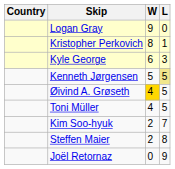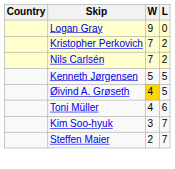 <table class="wikitable">
 <tr>
 <th>Country</th>
 <th>Skip</th>
 <th>W</th>
 <th>L</th>
 </tr>
 <tr bgcolor=#ffffcc>
 <td></td>
 <td><a href='#'>Logan Gray</a></td>
 <td>9</td>
 <td>0</td>
 </tr>
 <tr bgcolor=#ffffcc>
 <td></td>
 <td><a href='#'>Kristopher Perkovich</a></td>
-<td>8</td>
-<td>1</td>
+<td>7</td>
+<td>2</td>
 </tr>
 <tr bgcolor=#ffffcc>
 <td></td>
-<td><a href='#'>Kyle George</a></td>
-<td>6</td>
-<td>3</td>
+<td><a href='#'>Nils Carlsén</a></td>
+<td>7</td>
+<td>2</td>
 </tr>
 <tr>
 <td></td>
 <td><a href='#'>Kenneth Jørgensen</a></td>
 <td>5</td>
-<td style="background: khaki;">5</td>
+<td>5</td>
 </tr>
 <tr>
 <td></td>
 <td><a href='#'>Øivind A. Grøseth</a></td>
 <td style="background: gold;">4</td>
 <td>5</td>
 </tr>
 <tr>
 <td></td>
 <td><a href='#'>Toni Müller</a></td>
 <td>4</td>
-<td>5</td>
+<td>6</td>
 </tr>
 <tr>
 <td></td>
 <td><a href='#'>Kim Soo-hyuk</a></td>
-<td>2</td>
+<td>3</td>
 <td>7</td>
 </tr>
 <tr>
 <td></td>
 <td><a href='#'>Steffen Maier</a></td>
 <td>2</td>
-<td>8</td>
-</tr>
-<tr>
-<td></td>
-<td><a href='#'>Joël Retornaz</a></td>
-<td>0</td>
-<td>9</td>
+<td>7</td>
 </tr>
 </table>
